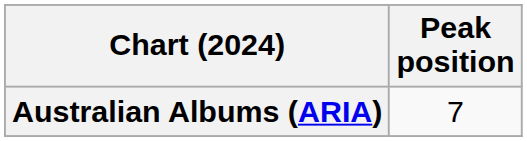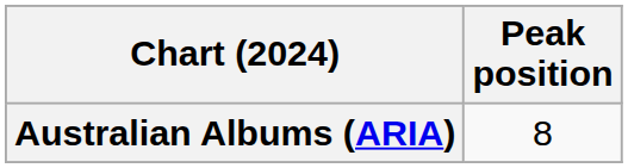 <table class="wikitable plainrowheaders" style="text-align:center">
 <tr>
 <th scope="col">Chart (2024)</th>
 <th scope="col">Peak<br>position</th>
 </tr>
 <tr>
 <th scope="row">Australian Albums (<a href='#'>ARIA</a>)</th>
-<td>7</td>
+<td>8</td>
 </tr>
 </table>
